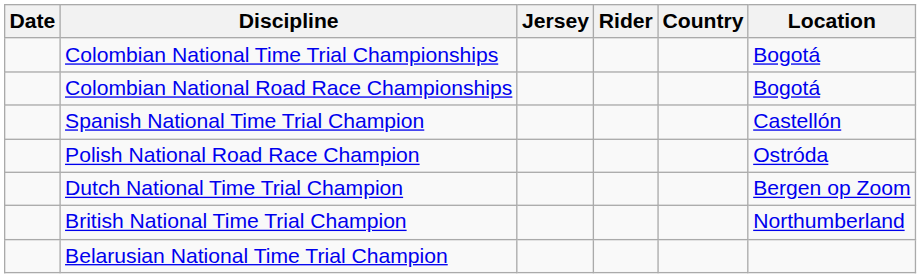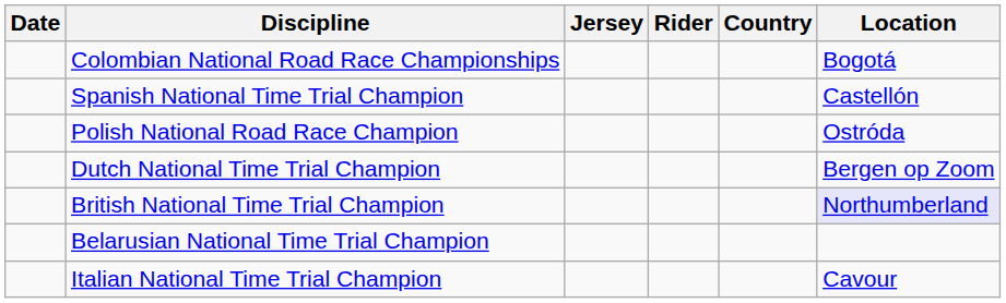 <table class="wikitable">
 <tr>
 <th>Date</th>
 <th>Discipline</th>
 <th>Jersey</th>
 <th>Rider</th>
 <th>Country</th>
 <th>Location</th>
-</tr>
-<tr>
-<td></td>
-<td><a href='#'>Colombian National Time Trial Championships</a></td>
-<td></td>
-<td></td>
-<td></td>
-<td><a href='#'>Bogotá</a></td>
 </tr>
 <tr>
 <td></td>
 <td><a href='#'>Colombian National Road Race Championships</a></td>
 <td></td>
 <td></td>
 <td></td>
 <td><a href='#'>Bogotá</a></td>
 </tr>
 <tr>
 <td></td>
 <td><a href='#'>Spanish National Time Trial Champion</a></td>
 <td></td>
 <td></td>
 <td></td>
 <td><a href='#'>Castellón</a></td>
 </tr>
 <tr>
 <td></td>
 <td><a href='#'>Polish National Road Race Champion</a></td>
 <td></td>
 <td></td>
 <td></td>
 <td><a href='#'>Ostróda</a></td>
 </tr>
 <tr>
 <td></td>
 <td><a href='#'>Dutch National Time Trial Champion</a></td>
 <td></td>
 <td></td>
 <td></td>
 <td><a href='#'>Bergen op Zoom</a></td>
 </tr>
 <tr>
 <td></td>
 <td><a href='#'>British National Time Trial Champion</a></td>
 <td></td>
 <td></td>
 <td></td>
-<td><a href='#'>Northumberland</a></td>
+<td style="background: lavender;"><a href='#'>Northumberland</a></td>
 </tr>
 <tr>
 <td></td>
 <td><a href='#'>Belarusian National Time Trial Champion</a></td>
 <td></td>
 <td></td>
 <td></td>
 <td></td>
 </tr>
+<tr>
+<td></td>
+<td><a href='#'>Italian National Time Trial Champion</a></td>
+<td></td>
+<td></td>
+<td></td>
+<td><a href='#'>Cavour</a></td>
+</tr>
 </table>
